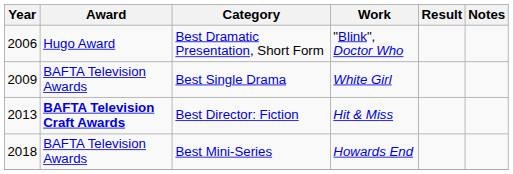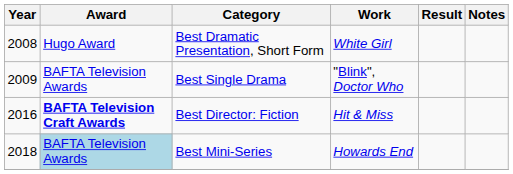 <table class="wikitable">
 <tr>
 <th>Year</th>
 <th>Award</th>
 <th>Category</th>
 <th>Work</th>
 <th>Result</th>
 <th>Notes</th>
 </tr>
 <tr>
-<td>2006</td>
+<td>2008</td>
 <td><a href='#'>Hugo Award</a></td>
 <td><a href='#'>Best Dramatic Presentation</a>, Short Form</td>
-<td>"<a href='#'>Blink</a>", <em><a href='#'>Doctor Who</a></em></td>
+<td><em><a href='#'>White Girl</a></em></td>
 <td></td>
 <td></td>
 </tr>
 <tr>
 <td>2009</td>
 <td><a href='#'>BAFTA Television Awards</a></td>
 <td><a href='#'>Best Single Drama</a></td>
-<td><em><a href='#'>White Girl</a></em></td>
+<td>"<a href='#'>Blink</a>", <em><a href='#'>Doctor Who</a></em></td>
 <td></td>
 <td></td>
 </tr>
 <tr>
-<td>2013</td>
+<td>2016</td>
 <td><strong><a href='#'>BAFTA Television Craft Awards</a></strong></td>
 <td><a href='#'>Best Director: Fiction</a></td>
 <td><em><a href='#'>Hit & Miss</a></em></td>
 <td></td>
 <td></td>
 </tr>
 <tr>
 <td>2018</td>
-<td><a href='#'>BAFTA Television Awards</a></td>
+<td style="background: lightblue;"><a href='#'>BAFTA Television Awards</a></td>
 <td><a href='#'>Best Mini-Series</a></td>
 <td><em><a href='#'>Howards End</a></em></td>
 <td></td>
 <td></td>
 </tr>
 <tr>
 </tr>
 </table>
